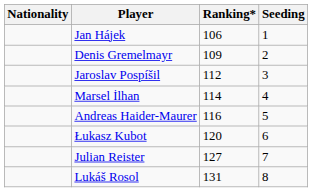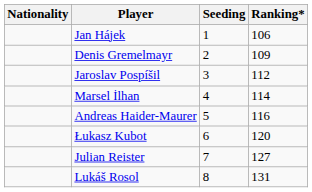 <table class="wikitable" border="1">
 <tr>
 <th>Nationality</th>
 <th>Player</th>
+<th>Seeding</th>
 <th>Ranking*</th>
-<th>Seeding</th>
 </tr>
 <tr>
 <td></td>
 <td><a href='#'>Jan Hájek</a></td>
+<td>1</td>
 <td>106</td>
-<td>1</td>
 </tr>
 <tr>
 <td></td>
 <td><a href='#'>Denis Gremelmayr</a></td>
+<td>2</td>
 <td>109</td>
-<td>2</td>
 </tr>
 <tr>
 <td></td>
 <td><a href='#'>Jaroslav Pospíšil</a></td>
+<td>3</td>
 <td>112</td>
-<td>3</td>
 </tr>
 <tr>
 <td></td>
 <td><a href='#'>Marsel İlhan</a></td>
+<td>4</td>
 <td>114</td>
-<td>4</td>
 </tr>
 <tr>
 <td></td>
 <td><a href='#'>Andreas Haider-Maurer</a></td>
+<td>5</td>
 <td>116</td>
-<td>5</td>
 </tr>
 <tr>
 <td></td>
 <td><a href='#'>Łukasz Kubot</a></td>
+<td>6</td>
 <td>120</td>
-<td>6</td>
 </tr>
 <tr>
 <td></td>
 <td><a href='#'>Julian Reister</a></td>
+<td>7</td>
 <td>127</td>
-<td>7</td>
 </tr>
 <tr>
 <td></td>
 <td><a href='#'>Lukáš Rosol</a></td>
+<td>8</td>
 <td>131</td>
-<td>8</td>
 </tr>
 </table>
